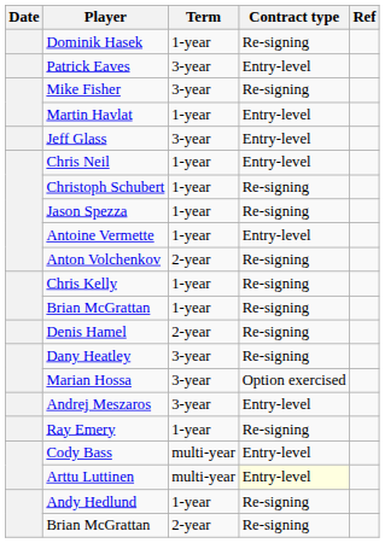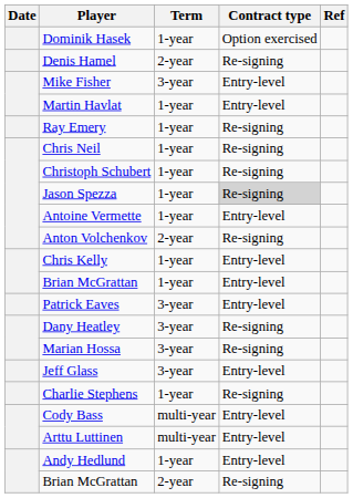 <table class="wikitable plainrowheaders">
 <tr style="background:#ddd; text-align:center;">
 <th>Date</th>
 <th>Player</th>
 <th>Term</th>
 <th>Contract type</th>
 <th>Ref</th>
 </tr>
 <tr>
 <th scope="row"></th>
 <td><a href='#'>Dominik Hasek</a></td>
 <td>1-year</td>
-<td>Re-signing</td>
+<td>Option exercised</td>
 <td></td>
 </tr>
 <tr>
 <th scope="row"></th>
-<td><a href='#'>Patrick Eaves</a></td>
-<td>3-year</td>
-<td>Entry-level</td>
+<td><a href='#'>Denis Hamel</a></td>
+<td>2-year</td>
+<td>Re-signing</td>
 <td></td>
 </tr>
 <tr>
 <th scope="row" rowspan=2></th>
 <td><a href='#'>Mike Fisher</a></td>
 <td>3-year</td>
-<td>Re-signing</td>
+<td>Entry-level</td>
 <td></td>
 </tr>
 <tr>
 <td><a href='#'>Martin Havlat</a></td>
 <td>1-year</td>
 <td>Entry-level</td>
 <td></td>
 </tr>
 <tr>
 <th scope="row"></th>
-<td><a href='#'>Jeff Glass</a></td>
-<td>3-year</td>
-<td>Entry-level</td>
+<td><a href='#'>Ray Emery</a></td>
+<td>1-year</td>
+<td>Re-signing</td>
 <td></td>
 </tr>
 <tr>
 <th scope="row" rowspan=5></th>
 <td><a href='#'>Chris Neil</a></td>
 <td>1-year</td>
-<td>Entry-level</td>
+<td>Re-signing</td>
 <td></td>
 </tr>
 <tr>
 <td><a href='#'>Christoph Schubert</a></td>
 <td>1-year</td>
 <td>Re-signing</td>
 <td></td>
 </tr>
 <tr>
 <td><a href='#'>Jason Spezza</a></td>
 <td>1-year</td>
-<td>Re-signing</td>
+<td style="background: lightgrey;">Re-signing</td>
 <td></td>
 </tr>
 <tr>
 <td><a href='#'>Antoine Vermette</a></td>
 <td>1-year</td>
 <td>Entry-level</td>
 <td></td>
 </tr>
 <tr>
 <td><a href='#'>Anton Volchenkov</a></td>
 <td>2-year</td>
 <td>Re-signing</td>
 <td></td>
 </tr>
 <tr>
 <th scope="row" rowspan=2></th>
 <td><a href='#'>Chris Kelly</a></td>
 <td>1-year</td>
-<td>Re-signing</td>
+<td>Entry-level</td>
 <td></td>
 </tr>
 <tr>
 <td><a href='#'>Brian McGrattan</a></td>
 <td>1-year</td>
-<td>Re-signing</td>
+<td>Entry-level</td>
 <td></td>
 </tr>
 <tr>
 <th scope="row"></th>
-<td><a href='#'>Denis Hamel</a></td>
-<td>2-year</td>
-<td>Re-signing</td>
+<td><a href='#'>Patrick Eaves</a></td>
+<td>3-year</td>
+<td>Entry-level</td>
 <td></td>
 </tr>
 <tr>
 <th scope="row" rowspan=2></th>
 <td><a href='#'>Dany Heatley</a></td>
 <td>3-year</td>
 <td>Re-signing</td>
 <td></td>
 </tr>
 <tr>
 <td><a href='#'>Marian Hossa</a></td>
 <td>3-year</td>
-<td>Option exercised</td>
+<td>Re-signing</td>
 <td></td>
 </tr>
 <tr>
 <th scope="row"></th>
-<td><a href='#'>Andrej Meszaros</a></td>
+<td><a href='#'>Jeff Glass</a></td>
 <td>3-year</td>
 <td>Entry-level</td>
 <td></td>
 </tr>
 <tr>
 <th scope="row"></th>
-<td><a href='#'>Ray Emery</a></td>
+<td><a href='#'>Charlie Stephens</a></td>
 <td>1-year</td>
 <td>Re-signing</td>
 <td></td>
 </tr>
 <tr>
 <th scope="row" rowspan=2></th>
 <td><a href='#'>Cody Bass</a></td>
 <td>multi-year</td>
 <td>Entry-level</td>
 <td></td>
 </tr>
 <tr>
 <td><a href='#'>Arttu Luttinen</a></td>
 <td>multi-year</td>
-<td style="background: lightyellow;">Entry-level</td>
+<td>Entry-level</td>
 <td></td>
 </tr>
 <tr>
 <th scope="row" rowspan=2></th>
 <td><a href='#'>Andy Hedlund</a></td>
 <td>1-year</td>
-<td>Re-signing</td>
+<td>Entry-level</td>
 <td></td>
 </tr>
 <tr>
 <td>Brian McGrattan</td>
 <td>2-year</td>
 <td>Re-signing</td>
 <td></td>
 </tr>
 </table>
